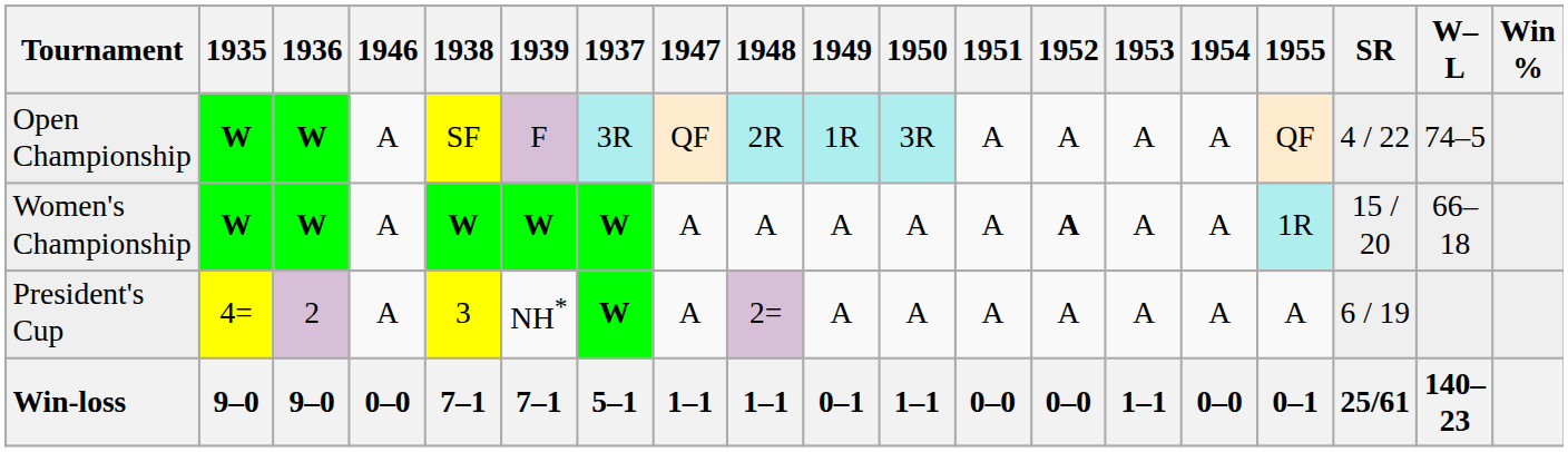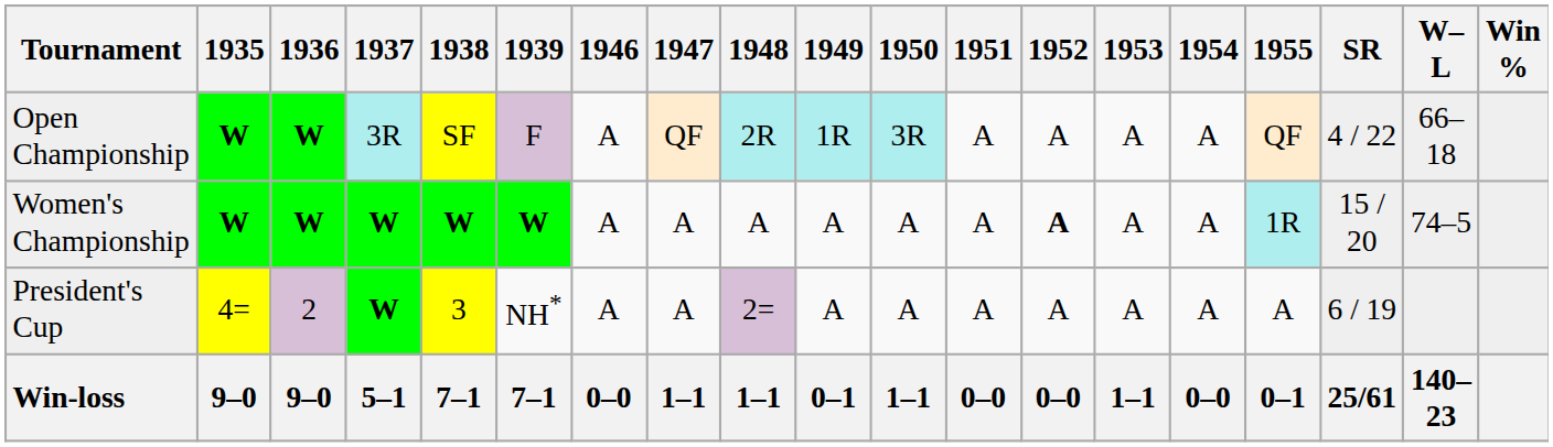 <table class="wikitable nowrap" style=text-align:center;font-size:83%>
 <tr>
 <th>Tournament</th>
 <th>1935</th>
 <th>1936</th>
-<th>1946</th>
+<th>1937</th>
 <th>1938</th>
 <th>1939</th>
-<th>1937</th>
+<th>1946</th>
 <th>1947</th>
 <th>1948</th>
 <th>1949</th>
 <th>1950</th>
 <th>1951</th>
 <th>1952</th>
 <th>1953</th>
 <th>1954</th>
 <th>1955</th>
 <th width=50>SR</th>
 <th width=50>W–L</th>
 <th width=50>Win %</th>
 </tr>
 <tr>
 <td style="background:#efefef; text-align:left;">Open Championship</td>
 <td bgcolor=lime><strong>W</strong></td>
 <td bgcolor=lime><strong>W</strong></td>
-<td>A</td>
+<td style="background:#afeeee;">3R</td>
 <td style="background:yellow;">SF</td>
 <td style="background:thistle;">F</td>
-<td style="background:#afeeee;">3R</td>
+<td>A</td>
 <td style="background:#ffebcd;">QF</td>
 <td style="background:#afeeee;">2R</td>
 <td style="background:#afeeee;">1R</td>
 <td style="background:#afeeee;">3R</td>
 <td>A</td>
 <td>A</td>
 <td>A</td>
 <td>A</td>
 <td style="background:#ffebcd;">QF</td>
 <td style="background:#efefef;">4 / 22</td>
-<td style="background:#efefef;">74–5</td>
+<td style="background:#efefef;">66–18</td>
 <td style="background:#efefef;"></td>
 </tr>
 <tr>
 <td style="background:#efefef; text-align:left;">Women's Championship</td>
 <td bgcolor=lime><strong>W</strong></td>
 <td bgcolor=lime><strong>W</strong></td>
-<td>A</td>
 <td bgcolor=lime><strong>W</strong></td>
 <td bgcolor=lime><strong>W</strong></td>
 <td bgcolor=lime><strong>W</strong></td>
+<td>A</td>
 <td>A</td>
 <td>A</td>
 <td>A</td>
 <td>A</td>
 <td>A</td>
 <td><strong>A</strong></td>
 <td>A</td>
 <td>A</td>
 <td style="background:#afeeee;">1R</td>
 <td style="background:#efefef;">15 / 20</td>
-<td style="background:#efefef;">66–18</td>
+<td style="background:#efefef;">74–5</td>
 <td style="background:#efefef;"></td>
 </tr>
 <tr>
 <td style="background:#efefef; text-align:left;">President's Cup</td>
 <td style="background:yellow;">4=</td>
 <td style="background:thistle;">2</td>
-<td>A</td>
+<td bgcolor=lime><strong>W</strong></td>
 <td style="background:yellow;">3</td>
 <td>NH<sup>*</sup></td>
-<td bgcolor=lime><strong>W</strong></td>
+<td>A</td>
 <td>A</td>
 <td style="background:thistle;">2=</td>
 <td>A</td>
 <td>A</td>
 <td>A</td>
 <td>A</td>
 <td>A</td>
 <td>A</td>
 <td>A</td>
 <td style="background:#efefef;">6 / 19</td>
 <td style="background:#efefef;"></td>
 <td style="background:#efefef;"></td>
 </tr>
 <tr>
 <th style=text-align:left>Win-loss</th>
 <th>9–0</th>
 <th>9–0</th>
-<th>0–0</th>
+<th>5–1</th>
 <th>7–1</th>
 <th>7–1</th>
-<th>5–1</th>
+<th>0–0</th>
 <th>1–1</th>
 <th>1–1</th>
 <th>0–1</th>
 <th>1–1</th>
 <th>0–0</th>
 <th>0–0</th>
 <th>1–1</th>
 <th>0–0</th>
 <th>0–1</th>
 <th>25/61</th>
 <th>140–23</th>
 <th></th>
 </tr>
 </table>
